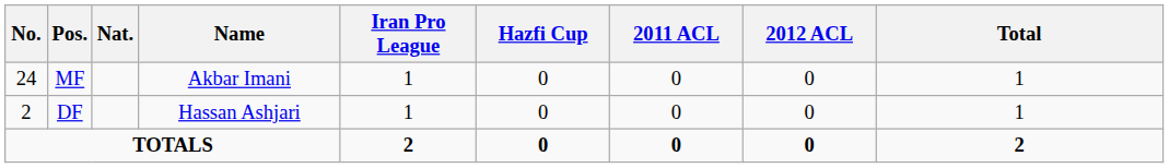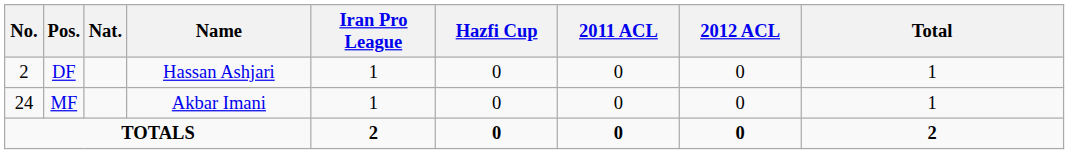 <table class="wikitable" style="font-size: 95%; text-align: center;">
 <tr>
 <th width=25>No.</th>
 <th width=25>Pos.</th>
 <th width=25>Nat.</th>
 <th width=160>Name</th>
 <th width=102><a href='#'>Iran Pro League</a></th>
 <th width=102><a href='#'>Hazfi Cup</a></th>
 <th width=102><a href='#'>2011 ACL</a></th>
 <th width=102><a href='#'>2012 ACL</a></th>
 <th width=235>Total</th>
 </tr>
 <tr>
-<td>24</td>
-<td><a href='#'>MF</a></td>
+<td>2</td>
+<td><a href='#'>DF</a></td>
 <td></td>
-<td><a href='#'>Akbar Imani</a></td>
+<td><a href='#'>Hassan Ashjari</a></td>
 <td>1</td>
 <td>0</td>
 <td>0</td>
 <td>0</td>
 <td>1</td>
 </tr>
 <tr>
-<td>2</td>
-<td><a href='#'>DF</a></td>
+<td>24</td>
+<td><a href='#'>MF</a></td>
 <td></td>
-<td><a href='#'>Hassan Ashjari</a></td>
+<td><a href='#'>Akbar Imani</a></td>
 <td>1</td>
 <td>0</td>
 <td>0</td>
 <td>0</td>
 <td>1</td>
 </tr>
 <tr>
 <td colspan=4><strong>TOTALS</strong></td>
 <td><strong>2</strong></td>
 <td><strong>0</strong></td>
 <td><strong>0</strong></td>
 <td><strong>0</strong></td>
 <td><strong>2</strong></td>
 </tr>
 </table>
